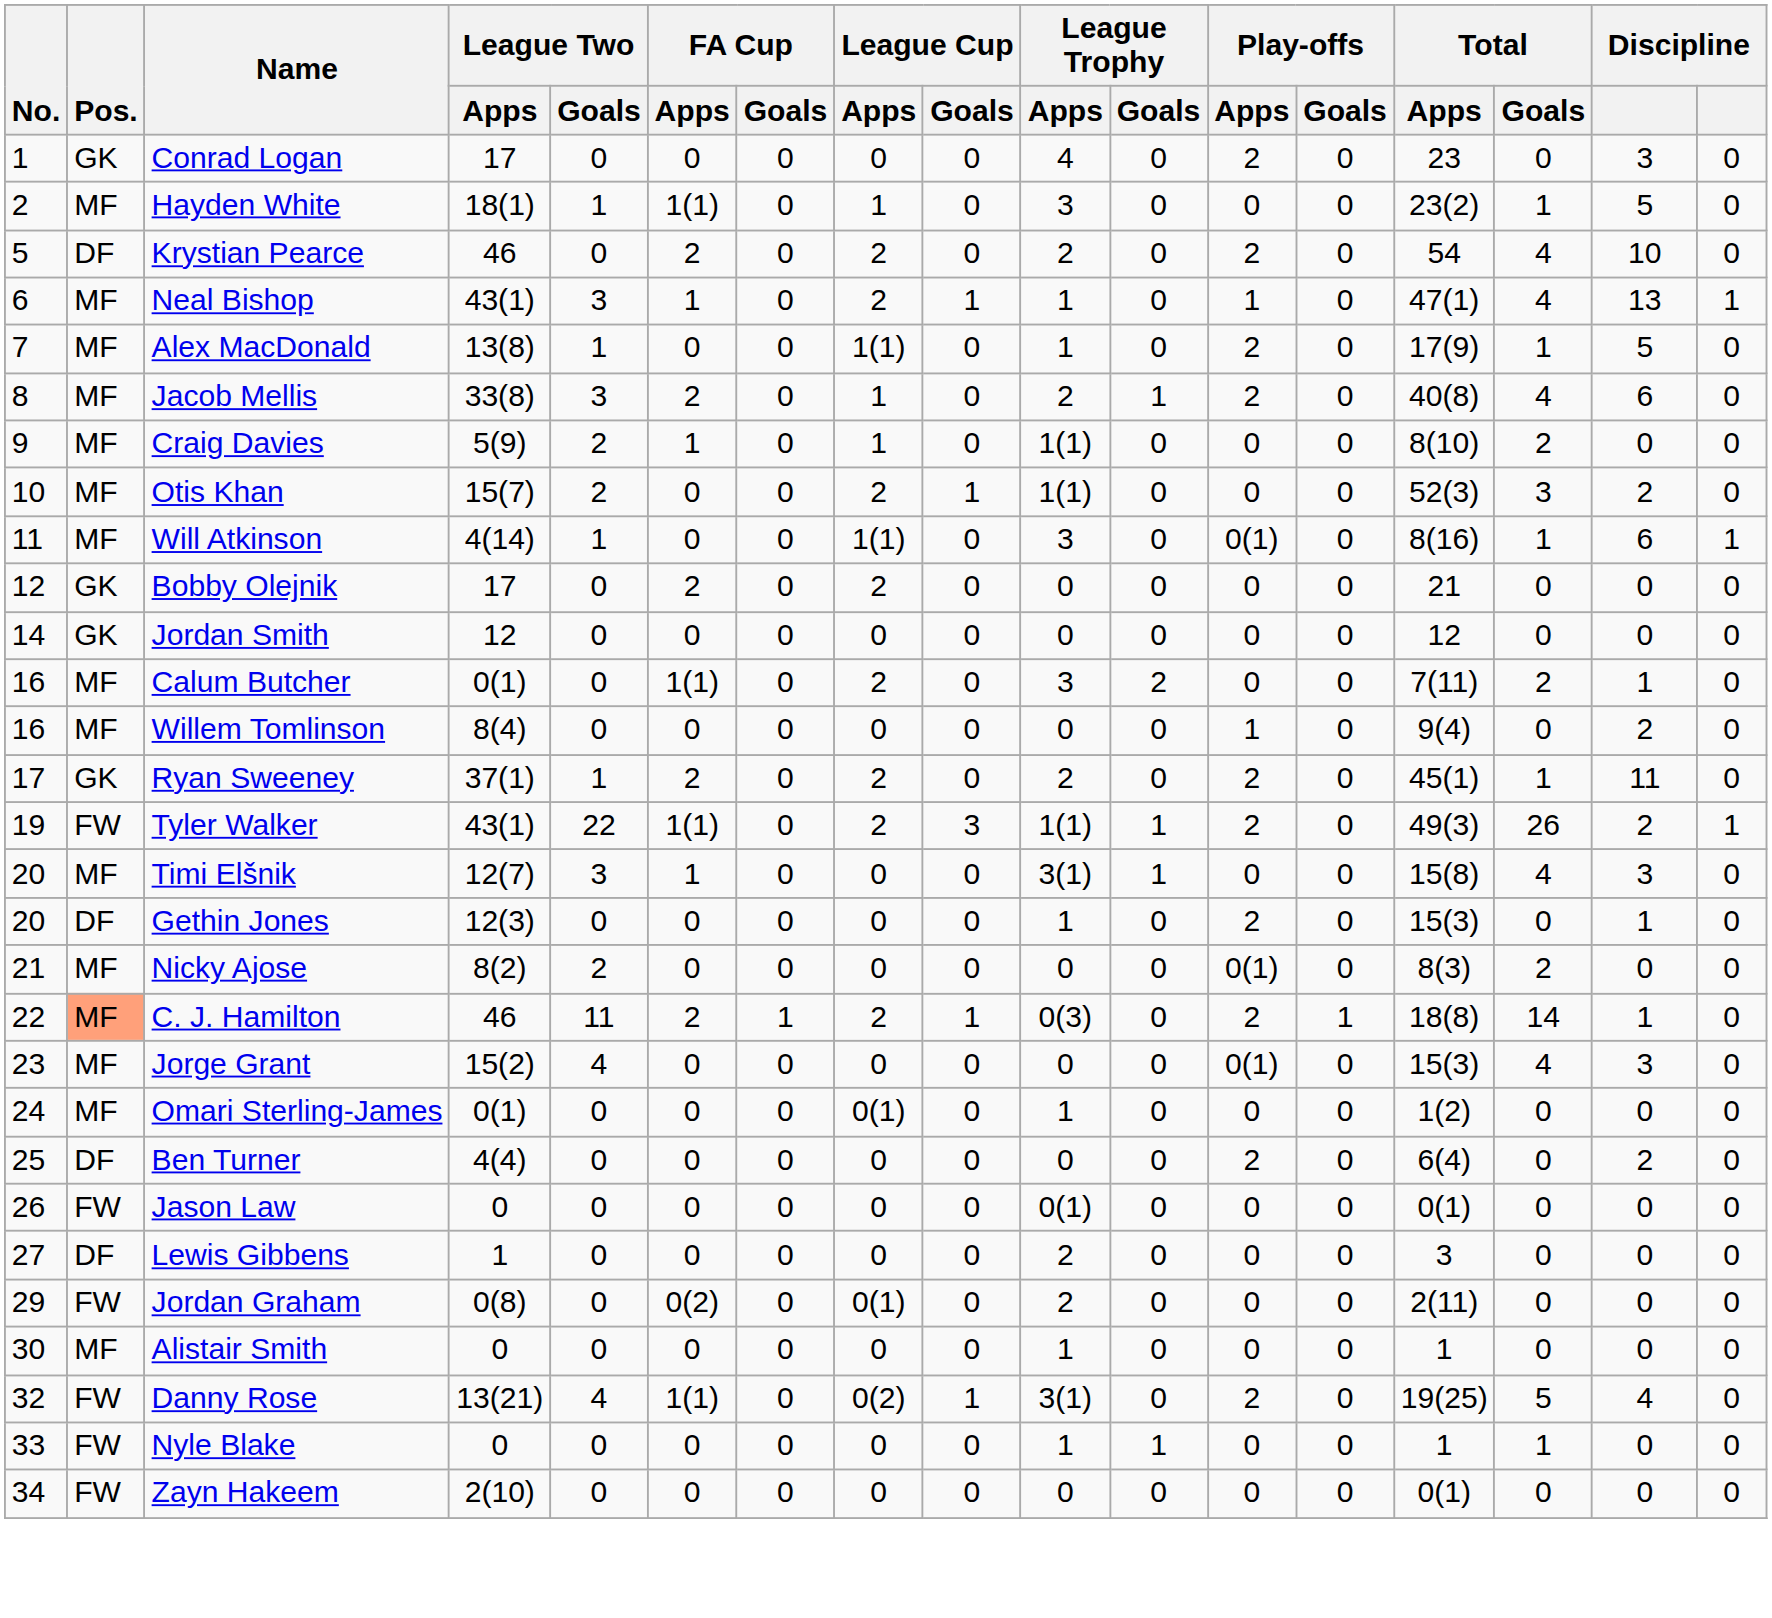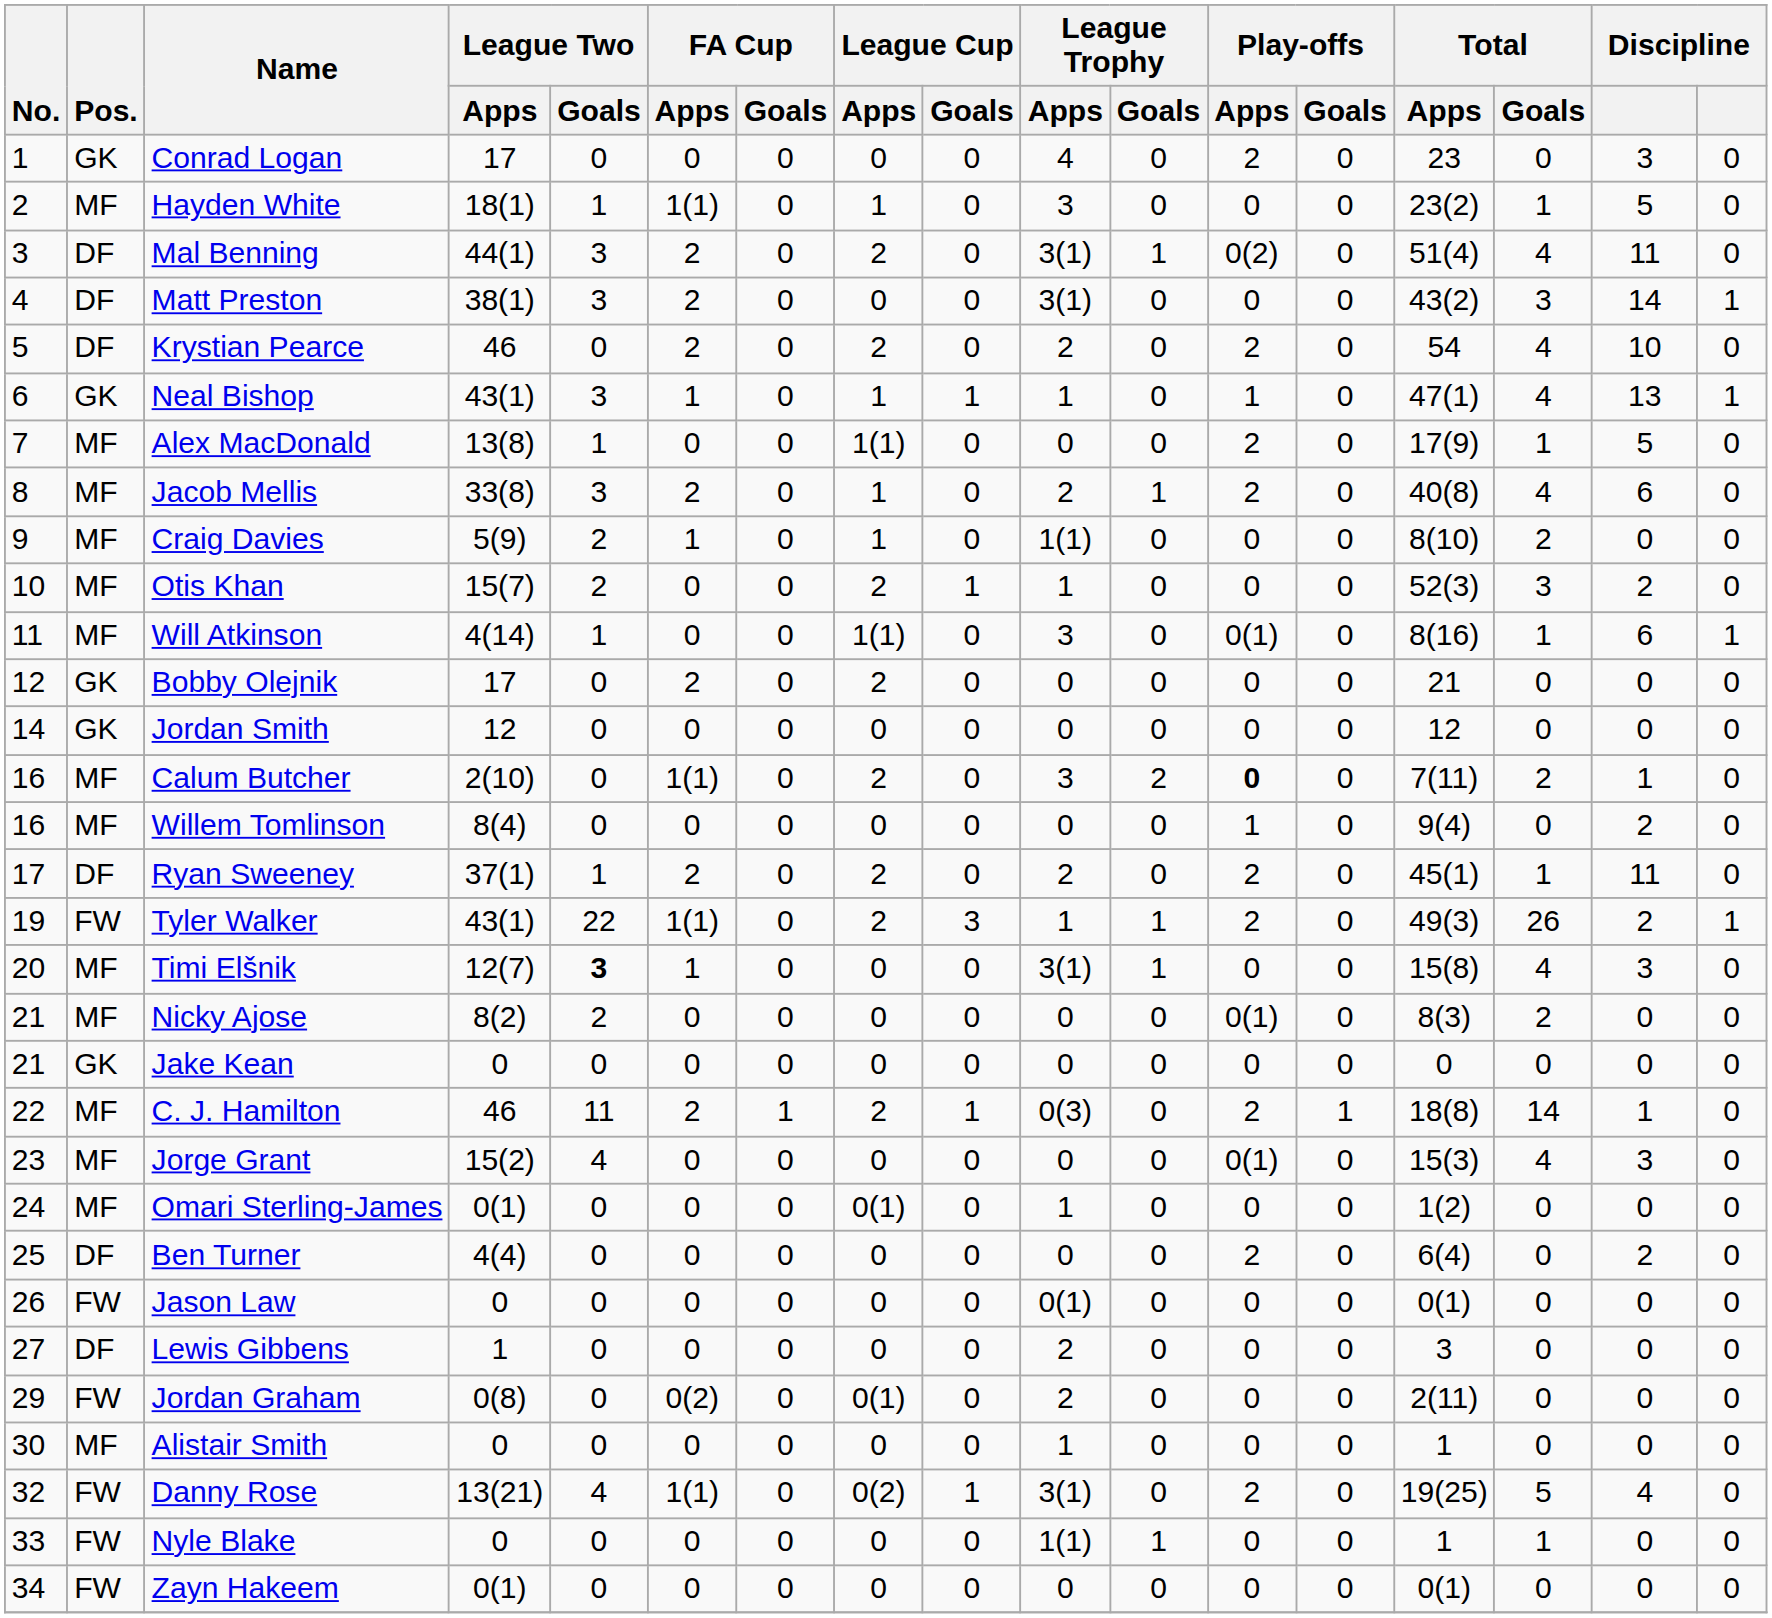 <table class="wikitable" style="text-align:center">
 <tr>
 <th rowspan="2" valign="bottom">No.</th>
 <th rowspan="2" valign="bottom">Pos.</th>
 <th rowspan="2">Name</th>
 <th colspan="2" width="85">League Two</th>
 <th colspan="2" width="85">FA Cup</th>
 <th colspan="2" width="85">League Cup</th>
 <th colspan="2" width="85">League Trophy</th>
 <th colspan="2" width="85">Play-offs</th>
 <th colspan="2" width="85">Total</th>
 <th colspan="2" width="85">Discipline</th>
 </tr>
 <tr>
 <th>Apps</th>
 <th>Goals</th>
 <th>Apps</th>
 <th>Goals</th>
 <th>Apps</th>
 <th>Goals</th>
 <th>Apps</th>
 <th>Goals</th>
 <th>Apps</th>
 <th>Goals</th>
 <th>Apps</th>
 <th>Goals</th>
 <th></th>
 <th></th>
 </tr>
 <tr>
 <td align="left">1</td>
 <td align="left">GK</td>
 <td align="left"> <a href='#'>Conrad Logan</a></td>
 <td>17</td>
 <td>0</td>
 <td>0</td>
 <td>0</td>
 <td>0</td>
 <td>0</td>
 <td>4</td>
 <td>0</td>
 <td>2</td>
 <td>0</td>
 <td>23</td>
 <td>0</td>
 <td>3</td>
 <td>0</td>
 </tr>
 <tr>
 <td align="left">2</td>
 <td align="left">MF</td>
 <td align="left"> <a href='#'>Hayden White</a></td>
 <td>18(1)</td>
 <td>1</td>
 <td>1(1)</td>
 <td>0</td>
 <td>1</td>
 <td>0</td>
 <td>3</td>
 <td>0</td>
 <td>0</td>
 <td>0</td>
 <td>23(2)</td>
 <td>1</td>
 <td>5</td>
 <td>0</td>
 </tr>
 <tr>
+<td align="left">3</td>
+<td align="left">DF</td>
+<td align="left"> <a href='#'>Mal Benning</a></td>
+<td>44(1)</td>
+<td>3</td>
+<td>2</td>
+<td>0</td>
+<td>2</td>
+<td>0</td>
+<td>3(1)</td>
+<td>1</td>
+<td>0(2)</td>
+<td>0</td>
+<td>51(4)</td>
+<td>4</td>
+<td>11</td>
+<td>0</td>
+</tr>
+<tr>
+<td align="left">4</td>
+<td align="left">DF</td>
+<td align="left"> <a href='#'>Matt Preston</a></td>
+<td>38(1)</td>
+<td>3</td>
+<td>2</td>
+<td>0</td>
+<td>0</td>
+<td>0</td>
+<td>3(1)</td>
+<td>0</td>
+<td>0</td>
+<td>0</td>
+<td>43(2)</td>
+<td>3</td>
+<td>14</td>
+<td>1</td>
+</tr>
+<tr>
 <td align="left">5</td>
 <td align="left">DF</td>
 <td align="left"> <a href='#'>Krystian Pearce</a></td>
 <td>46</td>
 <td>0</td>
 <td>2</td>
 <td>0</td>
 <td>2</td>
 <td>0</td>
 <td>2</td>
 <td>0</td>
 <td>2</td>
 <td>0</td>
 <td>54</td>
 <td>4</td>
 <td>10</td>
 <td>0</td>
 </tr>
 <tr>
 <td align="left">6</td>
-<td align="left">MF</td>
+<td align="left">GK</td>
 <td align="left"> <a href='#'>Neal Bishop</a></td>
 <td>43(1)</td>
 <td>3</td>
 <td>1</td>
 <td>0</td>
-<td>2</td>
+<td>1</td>
 <td>1</td>
 <td>1</td>
 <td>0</td>
 <td>1</td>
 <td>0</td>
 <td>47(1)</td>
 <td>4</td>
 <td>13</td>
 <td>1</td>
 </tr>
 <tr>
 <td align="left">7</td>
 <td align="left">MF</td>
 <td align="left"> <a href='#'>Alex MacDonald</a></td>
 <td>13(8)</td>
 <td>1</td>
 <td>0</td>
 <td>0</td>
 <td>1(1)</td>
 <td>0</td>
-<td>1</td>
+<td>0</td>
 <td>0</td>
 <td>2</td>
 <td>0</td>
 <td>17(9)</td>
 <td>1</td>
 <td>5</td>
 <td>0</td>
 </tr>
 <tr>
 <td align="left">8</td>
 <td align="left">MF</td>
 <td align="left"> <a href='#'>Jacob Mellis</a></td>
 <td>33(8)</td>
 <td>3</td>
 <td>2</td>
 <td>0</td>
 <td>1</td>
 <td>0</td>
 <td>2</td>
 <td>1</td>
 <td>2</td>
 <td>0</td>
 <td>40(8)</td>
 <td>4</td>
 <td>6</td>
 <td>0</td>
 </tr>
 <tr>
 <td align="left">9</td>
 <td align="left">MF</td>
 <td align="left"> <a href='#'>Craig Davies</a></td>
 <td>5(9)</td>
 <td>2</td>
 <td>1</td>
 <td>0</td>
 <td>1</td>
 <td>0</td>
 <td>1(1)</td>
 <td>0</td>
 <td>0</td>
 <td>0</td>
 <td>8(10)</td>
 <td>2</td>
 <td>0</td>
 <td>0</td>
 </tr>
 <tr>
 <td align="left">10</td>
 <td align="left">MF</td>
 <td align="left"> <a href='#'>Otis Khan</a></td>
 <td>15(7)</td>
 <td>2</td>
 <td>0</td>
 <td>0</td>
 <td>2</td>
 <td>1</td>
-<td>1(1)</td>
+<td>1</td>
 <td>0</td>
 <td>0</td>
 <td>0</td>
 <td>52(3)</td>
 <td>3</td>
 <td>2</td>
 <td>0</td>
 </tr>
 <tr>
 <td align="left">11</td>
 <td align="left">MF</td>
 <td align="left"> <a href='#'>Will Atkinson</a></td>
 <td>4(14)</td>
 <td>1</td>
 <td>0</td>
 <td>0</td>
 <td>1(1)</td>
 <td>0</td>
 <td>3</td>
 <td>0</td>
 <td>0(1)</td>
 <td>0</td>
 <td>8(16)</td>
 <td>1</td>
 <td>6</td>
 <td>1</td>
 </tr>
 <tr>
 <td align="left">12</td>
 <td align="left">GK</td>
 <td align="left"> <a href='#'>Bobby Olejnik</a></td>
 <td>17</td>
 <td>0</td>
 <td>2</td>
 <td>0</td>
 <td>2</td>
 <td>0</td>
 <td>0</td>
 <td>0</td>
 <td>0</td>
 <td>0</td>
 <td>21</td>
 <td>0</td>
 <td>0</td>
 <td>0</td>
 </tr>
 <tr>
 <td align="left">14</td>
 <td align="left">GK</td>
 <td align="left"> <a href='#'>Jordan Smith</a></td>
 <td>12</td>
 <td>0</td>
 <td>0</td>
 <td>0</td>
 <td>0</td>
 <td>0</td>
 <td>0</td>
 <td>0</td>
 <td>0</td>
 <td>0</td>
 <td>12</td>
 <td>0</td>
 <td>0</td>
 <td>0</td>
 </tr>
 <tr>
 <td align="left">16</td>
 <td align="left">MF</td>
 <td align="left"> <a href='#'>Calum Butcher</a></td>
-<td>0(1)</td>
+<td>2(10)</td>
 <td>0</td>
 <td>1(1)</td>
 <td>0</td>
 <td>2</td>
 <td>0</td>
 <td>3</td>
 <td>2</td>
-<td>0</td>
+<td><strong>0</strong></td>
 <td>0</td>
 <td>7(11)</td>
 <td>2</td>
 <td>1</td>
 <td>0</td>
 </tr>
 <tr>
 <td align="left">16</td>
 <td align="left">MF</td>
 <td align="left"> <a href='#'>Willem Tomlinson</a></td>
 <td>8(4)</td>
 <td>0</td>
 <td>0</td>
 <td>0</td>
 <td>0</td>
 <td>0</td>
 <td>0</td>
 <td>0</td>
 <td>1</td>
 <td>0</td>
 <td>9(4)</td>
 <td>0</td>
 <td>2</td>
 <td>0</td>
 </tr>
 <tr>
 <td align="left">17</td>
-<td align="left">GK</td>
+<td align="left">DF</td>
 <td align="left"> <a href='#'>Ryan Sweeney</a></td>
 <td>37(1)</td>
 <td>1</td>
 <td>2</td>
 <td>0</td>
 <td>2</td>
 <td>0</td>
 <td>2</td>
 <td>0</td>
 <td>2</td>
 <td>0</td>
 <td>45(1)</td>
 <td>1</td>
 <td>11</td>
 <td>0</td>
 </tr>
 <tr>
 <td align="left">19</td>
 <td align="left">FW</td>
 <td align="left"> <a href='#'>Tyler Walker</a></td>
 <td>43(1)</td>
 <td>22</td>
 <td>1(1)</td>
 <td>0</td>
 <td>2</td>
 <td>3</td>
-<td>1(1)</td>
+<td>1</td>
 <td>1</td>
 <td>2</td>
 <td>0</td>
 <td>49(3)</td>
 <td>26</td>
 <td>2</td>
 <td>1</td>
 </tr>
 <tr>
 <td align="left">20</td>
 <td align="left">MF</td>
 <td align="left"> <a href='#'>Timi Elšnik</a></td>
 <td>12(7)</td>
-<td>3</td>
+<td><strong>3</strong></td>
 <td>1</td>
 <td>0</td>
 <td>0</td>
 <td>0</td>
 <td>3(1)</td>
 <td>1</td>
 <td>0</td>
 <td>0</td>
 <td>15(8)</td>
 <td>4</td>
 <td>3</td>
-<td>0</td>
-</tr>
-<tr>
-<td align="left">20</td>
-<td align="left">DF</td>
-<td align="left"> <a href='#'>Gethin Jones</a></td>
-<td>12(3)</td>
-<td>0</td>
-<td>0</td>
-<td>0</td>
-<td>0</td>
-<td>0</td>
-<td>1</td>
-<td>0</td>
-<td>2</td>
-<td>0</td>
-<td>15(3)</td>
-<td>0</td>
-<td>1</td>
 <td>0</td>
 </tr>
 <tr>
 <td align="left">21</td>
 <td align="left">MF</td>
 <td align="left"> <a href='#'>Nicky Ajose</a></td>
 <td>8(2)</td>
 <td>2</td>
 <td>0</td>
 <td>0</td>
 <td>0</td>
 <td>0</td>
 <td>0</td>
 <td>0</td>
 <td>0(1)</td>
 <td>0</td>
 <td>8(3)</td>
 <td>2</td>
 <td>0</td>
 <td>0</td>
 </tr>
 <tr>
+<td align="left">21</td>
+<td align="left">GK</td>
+<td align="left"> <a href='#'>Jake Kean</a></td>
+<td>0</td>
+<td>0</td>
+<td>0</td>
+<td>0</td>
+<td>0</td>
+<td>0</td>
+<td>0</td>
+<td>0</td>
+<td>0</td>
+<td>0</td>
+<td>0</td>
+<td>0</td>
+<td>0</td>
+<td>0</td>
+</tr>
+<tr>
 <td align="left">22</td>
-<td align="left" style="background: lightsalmon;">MF</td>
+<td align="left">MF</td>
 <td align="left"> <a href='#'>C. J. Hamilton</a></td>
 <td>46</td>
 <td>11</td>
 <td>2</td>
 <td>1</td>
 <td>2</td>
 <td>1</td>
 <td>0(3)</td>
 <td>0</td>
 <td>2</td>
 <td>1</td>
 <td>18(8)</td>
 <td>14</td>
 <td>1</td>
 <td>0</td>
 </tr>
 <tr>
 <td align="left">23</td>
 <td align="left">MF</td>
 <td align="left"> <a href='#'>Jorge Grant</a></td>
 <td>15(2)</td>
 <td>4</td>
 <td>0</td>
 <td>0</td>
 <td>0</td>
 <td>0</td>
 <td>0</td>
 <td>0</td>
 <td>0(1)</td>
 <td>0</td>
 <td>15(3)</td>
 <td>4</td>
 <td>3</td>
 <td>0</td>
 </tr>
 <tr>
 <td align="left">24</td>
 <td align="left">MF</td>
 <td align="left"> <a href='#'>Omari Sterling-James</a></td>
 <td>0(1)</td>
 <td>0</td>
 <td>0</td>
 <td>0</td>
 <td>0(1)</td>
 <td>0</td>
 <td>1</td>
 <td>0</td>
 <td>0</td>
 <td>0</td>
 <td>1(2)</td>
 <td>0</td>
 <td>0</td>
 <td>0</td>
 </tr>
 <tr>
 <td align="left">25</td>
 <td align="left">DF</td>
 <td align="left"> <a href='#'>Ben Turner</a></td>
 <td>4(4)</td>
 <td>0</td>
 <td>0</td>
 <td>0</td>
 <td>0</td>
 <td>0</td>
 <td>0</td>
 <td>0</td>
 <td>2</td>
 <td>0</td>
 <td>6(4)</td>
 <td>0</td>
 <td>2</td>
 <td>0</td>
 </tr>
 <tr>
 <td align="left">26</td>
 <td align="left">FW</td>
 <td align="left"> <a href='#'>Jason Law</a></td>
 <td>0</td>
 <td>0</td>
 <td>0</td>
 <td>0</td>
 <td>0</td>
 <td>0</td>
 <td>0(1)</td>
 <td>0</td>
 <td>0</td>
 <td>0</td>
 <td>0(1)</td>
 <td>0</td>
 <td>0</td>
 <td>0</td>
 </tr>
 <tr>
 <td align="left">27</td>
 <td align="left">DF</td>
 <td align="left"> <a href='#'>Lewis Gibbens</a></td>
 <td>1</td>
 <td>0</td>
 <td>0</td>
 <td>0</td>
 <td>0</td>
 <td>0</td>
 <td>2</td>
 <td>0</td>
 <td>0</td>
 <td>0</td>
 <td>3</td>
 <td>0</td>
 <td>0</td>
 <td>0</td>
 </tr>
 <tr>
 <td align="left">29</td>
 <td align="left">FW</td>
 <td align="left"> <a href='#'>Jordan Graham</a></td>
 <td>0(8)</td>
 <td>0</td>
 <td>0(2)</td>
 <td>0</td>
 <td>0(1)</td>
 <td>0</td>
 <td>2</td>
 <td>0</td>
 <td>0</td>
 <td>0</td>
 <td>2(11)</td>
 <td>0</td>
 <td>0</td>
 <td>0</td>
 </tr>
 <tr>
 <td align="left">30</td>
 <td align="left">MF</td>
 <td align="left"> <a href='#'>Alistair Smith</a></td>
 <td>0</td>
 <td>0</td>
 <td>0</td>
 <td>0</td>
 <td>0</td>
 <td>0</td>
 <td>1</td>
 <td>0</td>
 <td>0</td>
 <td>0</td>
 <td>1</td>
 <td>0</td>
 <td>0</td>
 <td>0</td>
 </tr>
 <tr>
 <td align="left">32</td>
 <td align="left">FW</td>
 <td align="left"> <a href='#'>Danny Rose</a></td>
 <td>13(21)</td>
 <td>4</td>
 <td>1(1)</td>
 <td>0</td>
 <td>0(2)</td>
 <td>1</td>
 <td>3(1)</td>
 <td>0</td>
 <td>2</td>
 <td>0</td>
 <td>19(25)</td>
 <td>5</td>
 <td>4</td>
 <td>0</td>
 </tr>
 <tr>
 <td align="left">33</td>
 <td align="left">FW</td>
 <td align="left"> <a href='#'>Nyle Blake</a></td>
 <td>0</td>
 <td>0</td>
 <td>0</td>
 <td>0</td>
 <td>0</td>
 <td>0</td>
-<td>1</td>
+<td>1(1)</td>
 <td>1</td>
 <td>0</td>
 <td>0</td>
 <td>1</td>
 <td>1</td>
 <td>0</td>
 <td>0</td>
 </tr>
 <tr>
 <td align="left">34</td>
 <td align="left">FW</td>
 <td align="left"> <a href='#'>Zayn Hakeem</a></td>
-<td>2(10)</td>
+<td>0(1)</td>
 <td>0</td>
 <td>0</td>
 <td>0</td>
 <td>0</td>
 <td>0</td>
 <td>0</td>
 <td>0</td>
 <td>0</td>
 <td>0</td>
 <td>0(1)</td>
 <td>0</td>
 <td>0</td>
 <td>0</td>
 </tr>
 <tr>
 </tr>
 </table>
